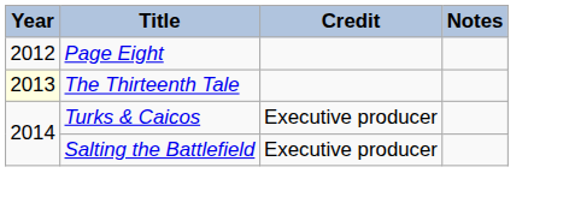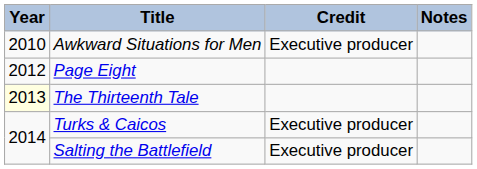 <table class="wikitable" style="font-size:100%;">
 <tr align="center">
 <th style="background:#B0C4DE;">Year</th>
 <th style="background:#B0C4DE;">Title</th>
 <th style="background:#B0C4DE;">Credit</th>
 <th style="background:#B0C4DE;">Notes</th>
+</tr>
+<tr>
+<td>2010</td>
+<td><em>Awkward Situations for Men</em></td>
+<td>Executive producer</td>
+<td></td>
 </tr>
 <tr>
 <td>2012</td>
 <td><em><a href='#'>Page Eight</a></em></td>
 <td></td>
 <td></td>
 </tr>
 <tr>
 <td style="background: lightyellow;">2013</td>
 <td><em><a href='#'>The Thirteenth Tale</a></em></td>
 <td></td>
 <td></td>
 </tr>
 <tr>
 <td rowspan=2>2014</td>
 <td><em><a href='#'>Turks & Caicos</a></em></td>
 <td>Executive producer</td>
 <td></td>
 </tr>
 <tr>
 <td><em><a href='#'>Salting the Battlefield</a></em></td>
 <td>Executive producer</td>
 <td></td>
 </tr>
 </table>
